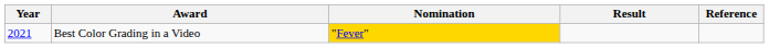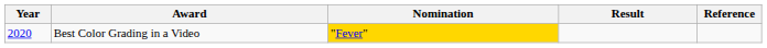 <table class="wikitable" style="width:80%;">
 <tr>
 <th width=5%>Year</th>
 <th style="width:30%;">Award</th>
 <th style="width:25%;">Nomination</th>
 <th style="width:15%;">Result</th>
 <th style="width:5%;">Reference</th>
 </tr>
 <tr>
-<td><a href='#'>2021</a></td>
+<td><a href='#'>2020</a></td>
 <td>Best Color Grading in a Video</td>
 <td style="background: gold;">"<a href='#'>Fever</a>" </td>
 <td></td>
 <td></td>
 </tr>
 </table>
